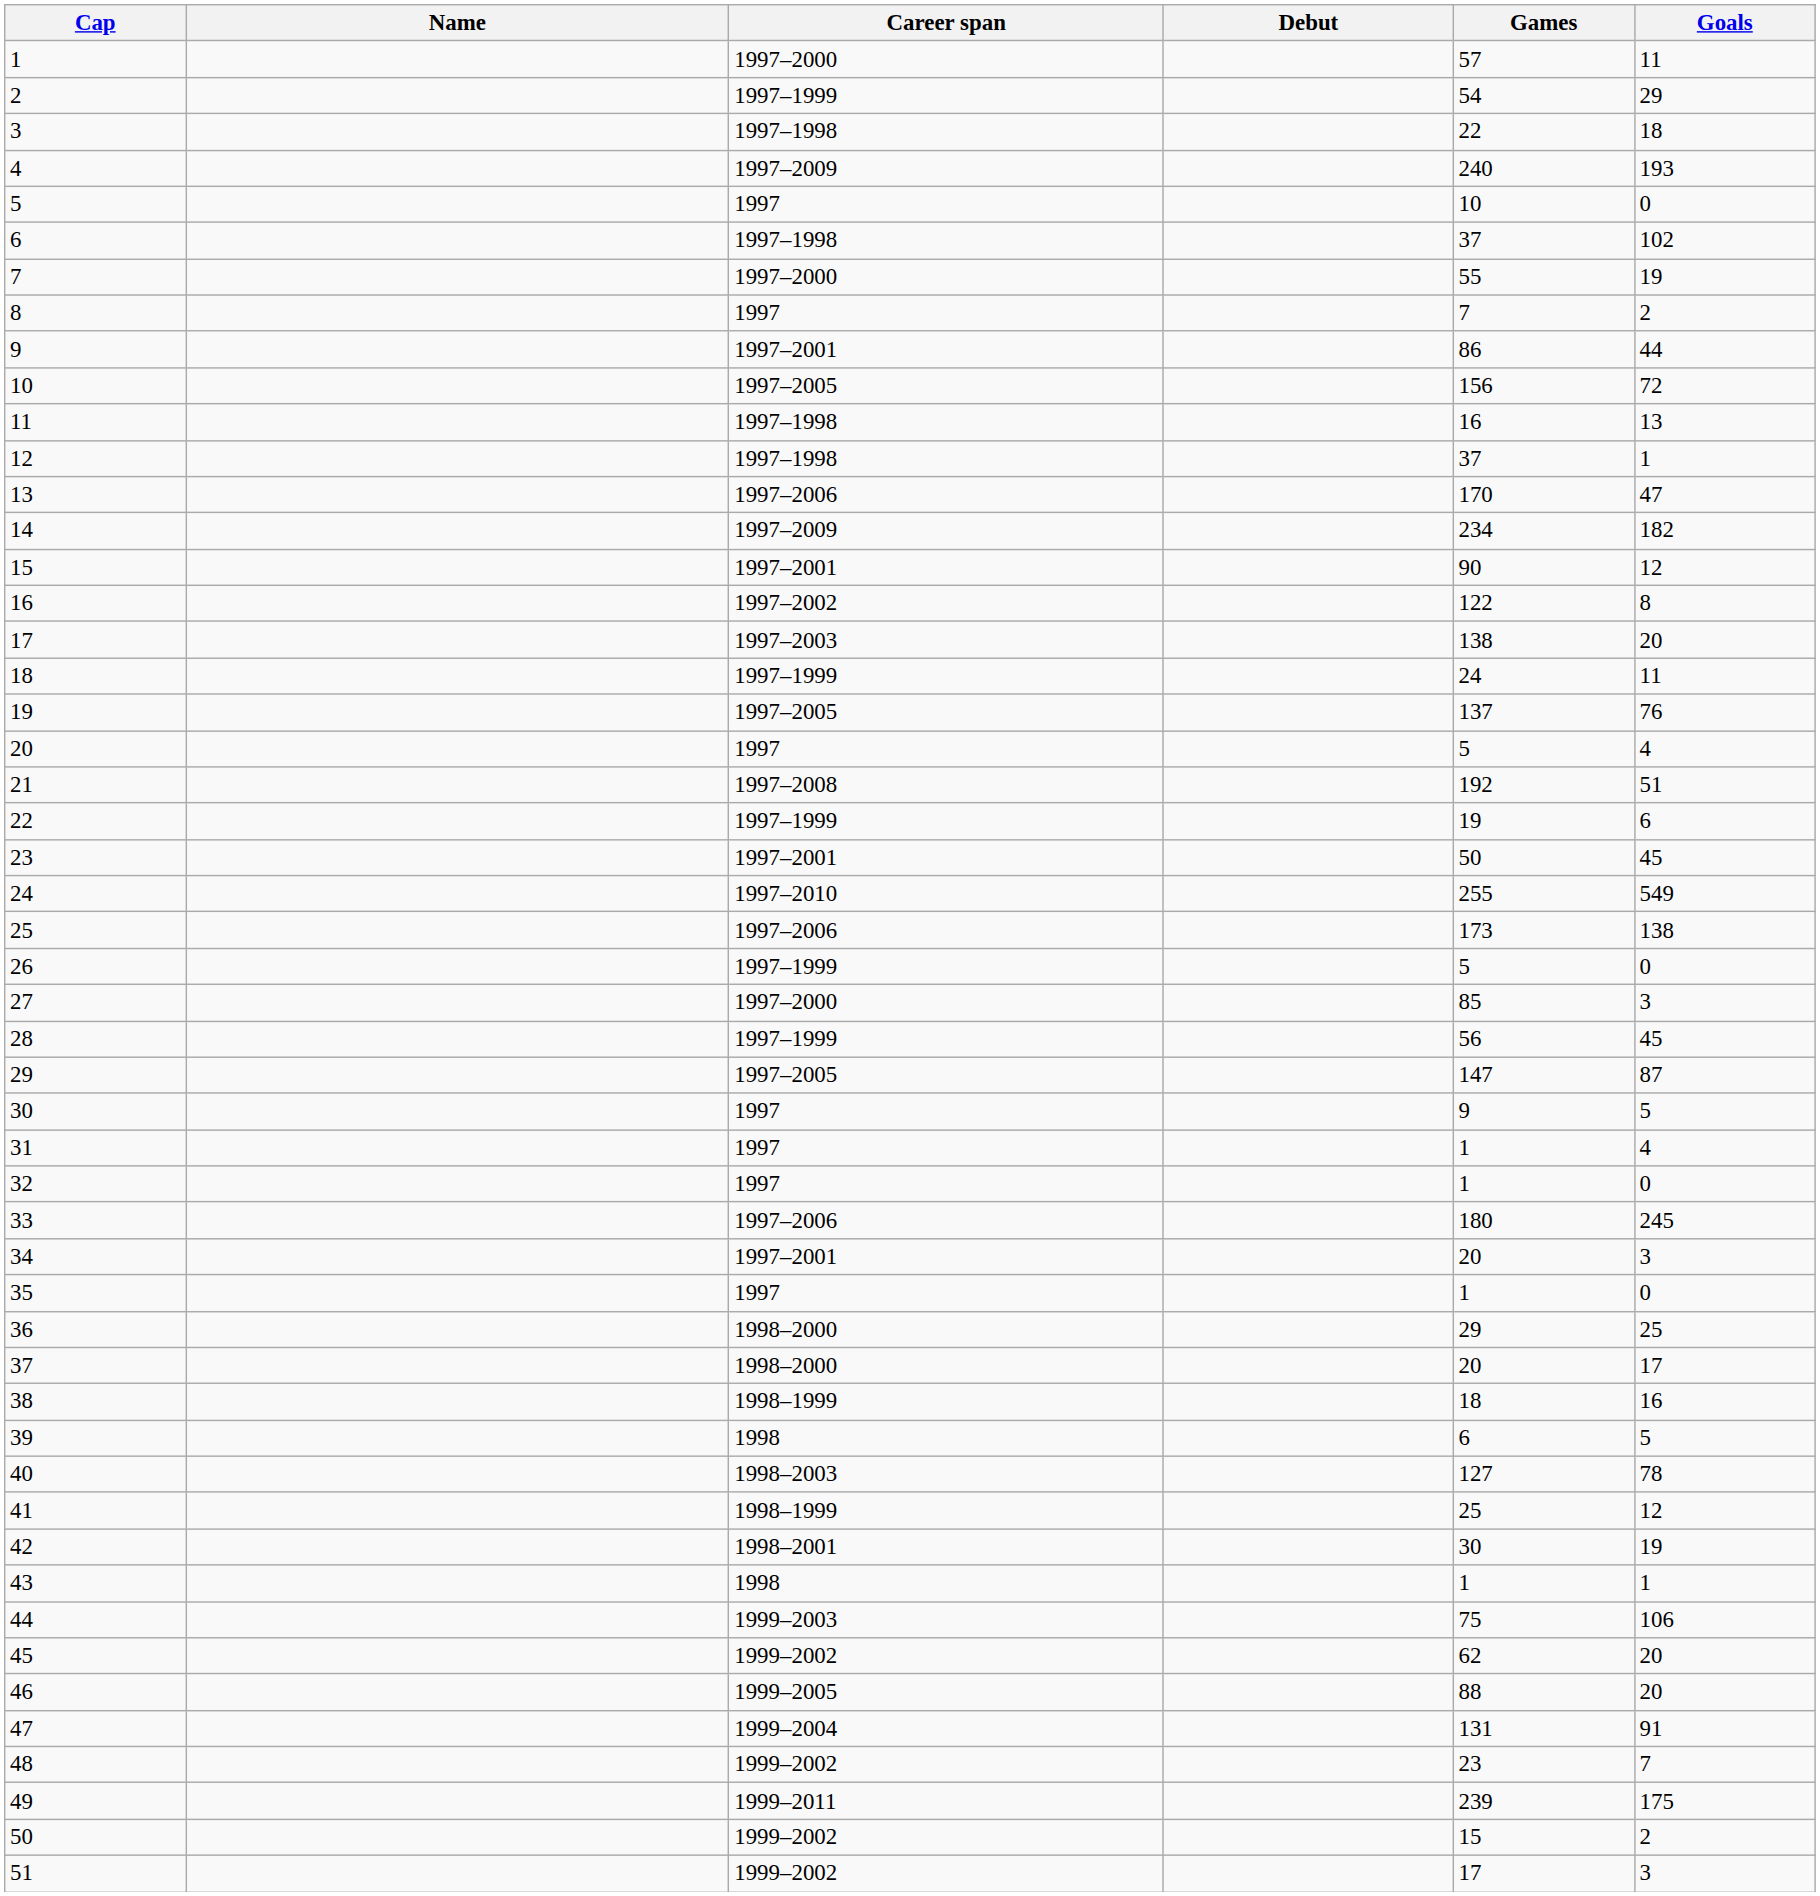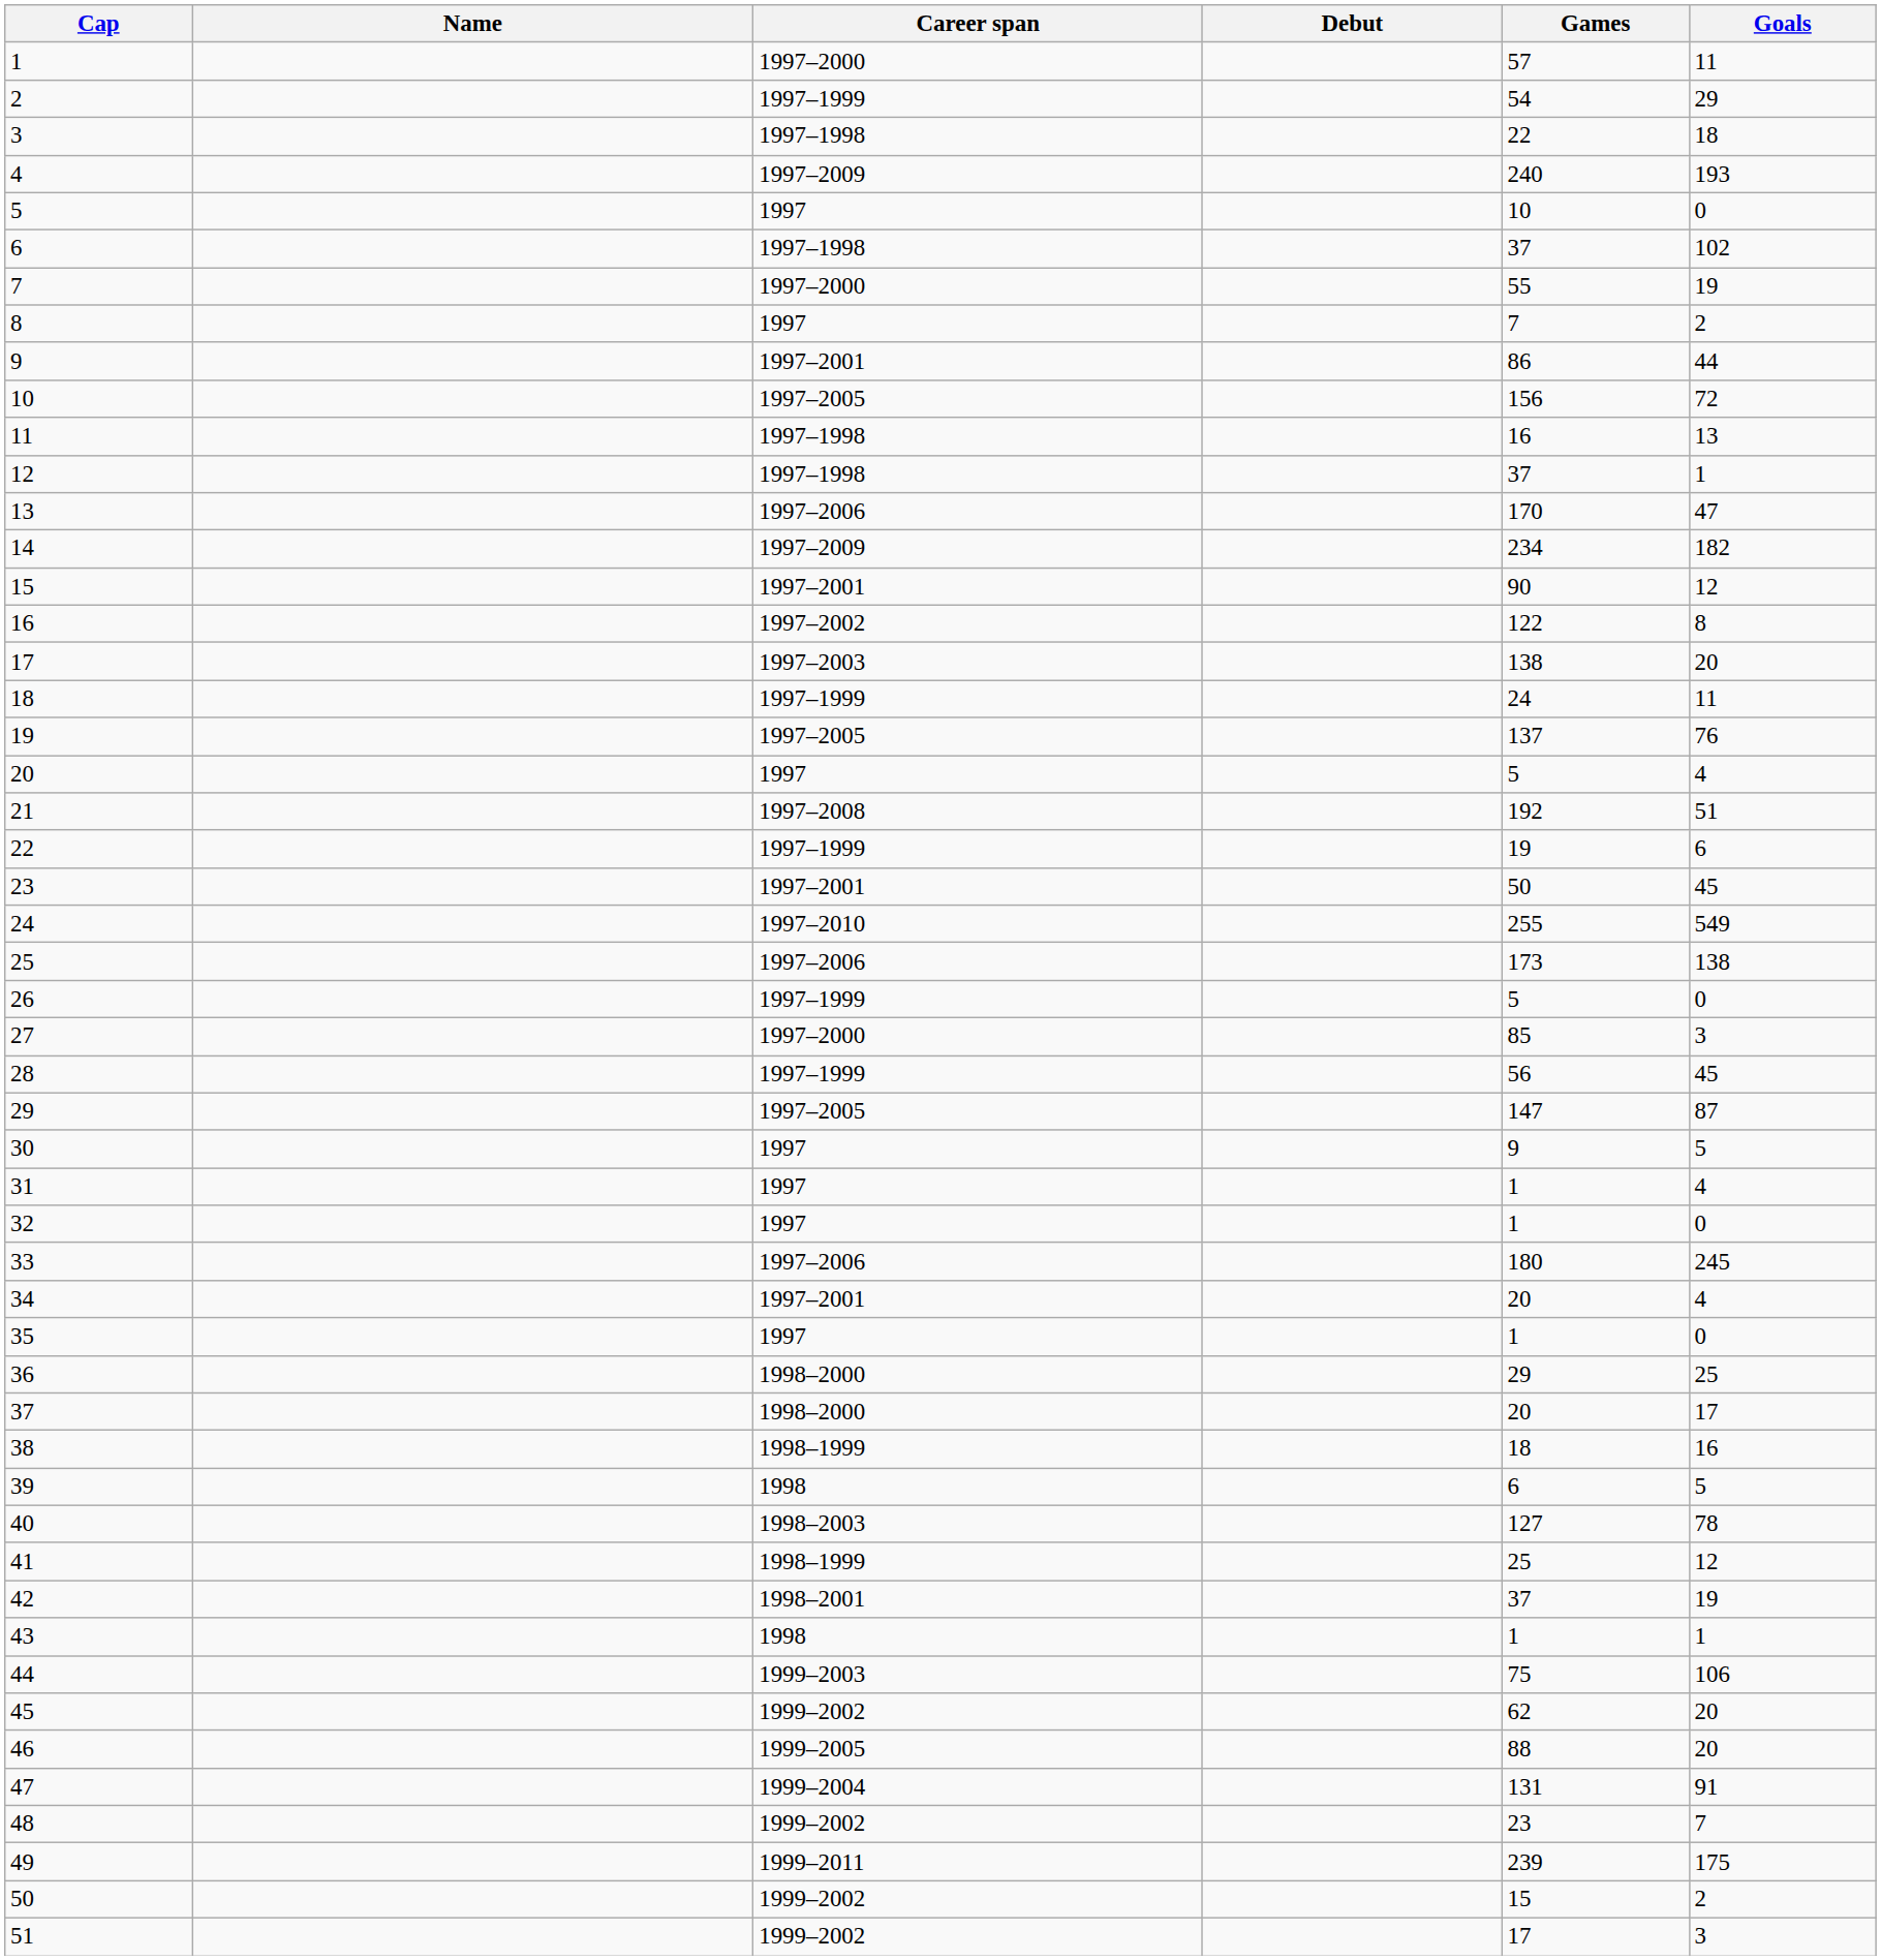 <table class="wikitable sortable" style="width:80%;">
 <tr style="background:#efefef;">
 <th style="width:5%;"><a href='#'>Cap</a></th>
 <th style="width:15%;">Name</th>
 <th style="width:12%;">Career span</th>
 <th style="width:8%;">Debut</th>
 <th style="width:5%;">Games</th>
 <th style="width:5%;"><a href='#'>Goals</a></th>
 </tr>
 <tr>
 <td>1</td>
 <td style="text-align:left;"> </td>
 <td>1997–2000</td>
 <td></td>
 <td>57</td>
 <td>11</td>
 </tr>
 <tr>
 <td>2</td>
 <td style="text-align:left;"></td>
 <td>1997–1999</td>
 <td></td>
 <td>54</td>
 <td>29</td>
 </tr>
 <tr>
 <td>3</td>
 <td style="text-align:left;"></td>
 <td>1997–1998</td>
 <td></td>
 <td>22</td>
 <td>18</td>
 </tr>
 <tr>
 <td>4</td>
 <td style="text-align:left;"><abbr></abbr> </td>
 <td>1997–2009</td>
 <td></td>
 <td>240</td>
 <td>193</td>
 </tr>
 <tr>
 <td>5</td>
 <td style="text-align:left;"></td>
 <td>1997</td>
 <td></td>
 <td>10</td>
 <td>0</td>
 </tr>
 <tr>
 <td>6</td>
 <td style="text-align:left;"></td>
 <td>1997–1998</td>
 <td></td>
 <td>37</td>
 <td>102</td>
 </tr>
 <tr>
 <td>7</td>
 <td style="text-align:left;"></td>
 <td>1997–2000</td>
 <td></td>
 <td>55</td>
 <td>19</td>
 </tr>
 <tr>
 <td>8</td>
 <td style="text-align:left;"></td>
 <td>1997</td>
 <td></td>
 <td>7</td>
 <td>2</td>
 </tr>
 <tr>
 <td>9</td>
 <td style="text-align:left;"> </td>
 <td>1997–2001</td>
 <td></td>
 <td>86</td>
 <td>44</td>
 </tr>
 <tr>
 <td>10</td>
 <td style="text-align:left;"></td>
 <td>1997–2005</td>
 <td></td>
 <td>156</td>
 <td>72</td>
 </tr>
 <tr>
 <td>11</td>
 <td style="text-align:left;"></td>
 <td>1997–1998</td>
 <td></td>
 <td>16</td>
 <td>13</td>
 </tr>
 <tr>
 <td>12</td>
 <td style="text-align:left;"></td>
 <td>1997–1998</td>
 <td></td>
 <td>37</td>
 <td>1</td>
 </tr>
 <tr>
 <td>13</td>
 <td style="text-align:left;"><abbr></abbr></td>
 <td>1997–2006</td>
 <td></td>
 <td>170</td>
 <td>47</td>
 </tr>
 <tr>
 <td>14</td>
 <td style="text-align:left;"><abbr></abbr></td>
 <td>1997–2009</td>
 <td></td>
 <td>234</td>
 <td>182</td>
 </tr>
 <tr>
 <td>15</td>
 <td style="text-align:left;"></td>
 <td>1997–2001</td>
 <td></td>
 <td>90</td>
 <td>12</td>
 </tr>
 <tr>
 <td>16</td>
 <td style="text-align:left;"></td>
 <td>1997–2002</td>
 <td></td>
 <td>122</td>
 <td>8</td>
 </tr>
 <tr>
 <td>17</td>
 <td style="text-align:left;"></td>
 <td>1997–2003</td>
 <td></td>
 <td>138</td>
 <td>20</td>
 </tr>
 <tr>
 <td>18</td>
 <td style="text-align:left;"></td>
 <td>1997–1999</td>
 <td></td>
 <td>24</td>
 <td>11</td>
 </tr>
 <tr>
 <td>19</td>
 <td style="text-align:left;"> </td>
 <td>1997–2005</td>
 <td></td>
 <td>137</td>
 <td>76</td>
 </tr>
 <tr>
 <td>20</td>
 <td style="text-align:left;"></td>
 <td>1997</td>
 <td></td>
 <td>5</td>
 <td>4</td>
 </tr>
 <tr>
 <td>21</td>
 <td style="text-align:left;"><abbr></abbr></td>
 <td>1997–2008</td>
 <td></td>
 <td>192</td>
 <td>51</td>
 </tr>
 <tr>
 <td>22</td>
 <td style="text-align:left;"></td>
 <td>1997–1999</td>
 <td></td>
 <td>19</td>
 <td>6</td>
 </tr>
 <tr>
 <td>23</td>
 <td style="text-align:left;"></td>
 <td>1997–2001</td>
 <td></td>
 <td>50</td>
 <td>45</td>
 </tr>
 <tr>
 <td>24</td>
 <td style="text-align:left;"><abbr></abbr></td>
 <td>1997–2010</td>
 <td></td>
 <td>255</td>
 <td>549</td>
 </tr>
 <tr>
 <td>25</td>
 <td style="text-align:left;"><abbr></abbr> </td>
 <td>1997–2006</td>
 <td></td>
 <td>173</td>
 <td>138</td>
 </tr>
 <tr>
 <td>26</td>
 <td style="text-align:left;"></td>
 <td>1997–1999</td>
 <td></td>
 <td>5</td>
 <td>0</td>
 </tr>
 <tr>
 <td>27</td>
 <td style="text-align:left;"></td>
 <td>1997–2000</td>
 <td></td>
 <td>85</td>
 <td>3</td>
 </tr>
 <tr>
 <td>28</td>
 <td style="text-align:left;"></td>
 <td>1997–1999</td>
 <td></td>
 <td>56</td>
 <td>45</td>
 </tr>
 <tr>
 <td>29</td>
 <td style="text-align:left;"><abbr></abbr></td>
 <td>1997–2005</td>
 <td></td>
 <td>147</td>
 <td>87</td>
 </tr>
 <tr>
 <td>30</td>
 <td style="text-align:left;"></td>
 <td>1997</td>
 <td></td>
 <td>9</td>
 <td>5</td>
 </tr>
 <tr>
 <td>31</td>
 <td style="text-align:left;"></td>
 <td>1997</td>
 <td></td>
 <td>1</td>
 <td>4</td>
 </tr>
 <tr>
 <td>32</td>
 <td style="text-align:left;"></td>
 <td>1997</td>
 <td></td>
 <td>1</td>
 <td>0</td>
 </tr>
 <tr>
 <td>33</td>
 <td style="text-align:left;"><abbr></abbr></td>
 <td>1997–2006</td>
 <td></td>
 <td>180</td>
 <td>245</td>
 </tr>
 <tr>
 <td>34</td>
 <td style="text-align:left;"></td>
 <td>1997–2001</td>
 <td></td>
 <td>20</td>
-<td>3</td>
+<td>4</td>
 </tr>
 <tr>
 <td>35</td>
 <td style="text-align:left;"></td>
 <td>1997</td>
 <td></td>
 <td>1</td>
 <td>0</td>
 </tr>
 <tr>
 <td>36</td>
 <td style="text-align:left;"></td>
 <td>1998–2000</td>
 <td></td>
 <td>29</td>
 <td>25</td>
 </tr>
 <tr>
 <td>37</td>
 <td style="text-align:left;"></td>
 <td>1998–2000</td>
 <td></td>
 <td>20</td>
 <td>17</td>
 </tr>
 <tr>
 <td>38</td>
 <td style="text-align:left;"></td>
 <td>1998–1999</td>
 <td></td>
 <td>18</td>
 <td>16</td>
 </tr>
 <tr>
 <td>39</td>
 <td style="text-align:left;"></td>
 <td>1998</td>
 <td></td>
 <td>6</td>
 <td>5</td>
 </tr>
 <tr>
 <td>40</td>
 <td style="text-align:left;"></td>
 <td>1998–2003</td>
 <td></td>
 <td>127</td>
 <td>78</td>
 </tr>
 <tr>
 <td>41</td>
 <td style="text-align:left;"></td>
 <td>1998–1999</td>
 <td></td>
 <td>25</td>
 <td>12</td>
 </tr>
 <tr>
 <td>42</td>
 <td style="text-align:left;"></td>
 <td>1998–2001</td>
 <td></td>
-<td>30</td>
+<td>37</td>
 <td>19</td>
 </tr>
 <tr>
 <td>43</td>
 <td style="text-align:left;"></td>
 <td>1998</td>
 <td></td>
 <td>1</td>
 <td>1</td>
 </tr>
 <tr>
 <td>44</td>
 <td style="text-align:left;"> </td>
 <td>1999–2003</td>
 <td></td>
 <td>75</td>
 <td>106</td>
 </tr>
 <tr>
 <td>45</td>
 <td style="text-align:left;"></td>
 <td>1999–2002</td>
 <td></td>
 <td>62</td>
 <td>20</td>
 </tr>
 <tr>
 <td>46</td>
 <td style="text-align:left;"></td>
 <td>1999–2005</td>
 <td></td>
 <td>88</td>
 <td>20</td>
 </tr>
 <tr>
 <td>47</td>
 <td style="text-align:left;"></td>
 <td>1999–2004</td>
 <td></td>
 <td>131</td>
 <td>91</td>
 </tr>
 <tr>
 <td>48</td>
 <td style="text-align:left;"> </td>
 <td>1999–2002</td>
 <td></td>
 <td>23</td>
 <td>7</td>
 </tr>
 <tr>
 <td>49</td>
 <td style="text-align:left;"><abbr></abbr></td>
 <td>1999–2011</td>
 <td></td>
 <td>239</td>
 <td>175</td>
 </tr>
 <tr>
 <td>50</td>
 <td style="text-align:left;"></td>
 <td>1999–2002</td>
 <td></td>
 <td>15</td>
 <td>2</td>
 </tr>
 <tr>
 <td>51</td>
 <td style="text-align:left;"></td>
 <td>1999–2002</td>
 <td></td>
 <td>17</td>
 <td>3</td>
 </tr>
 </table>
